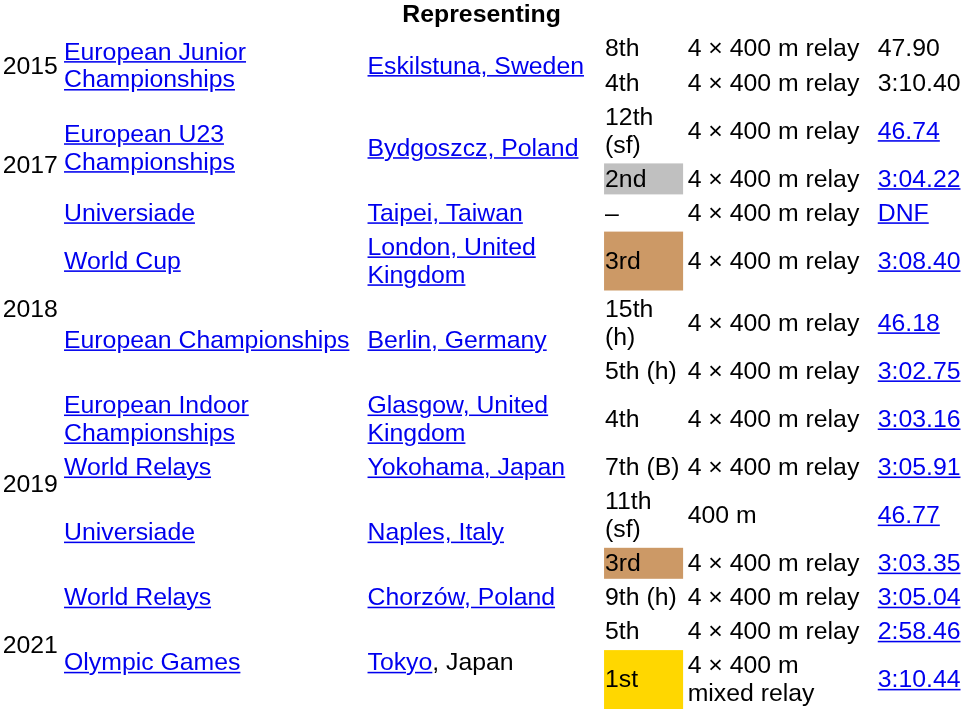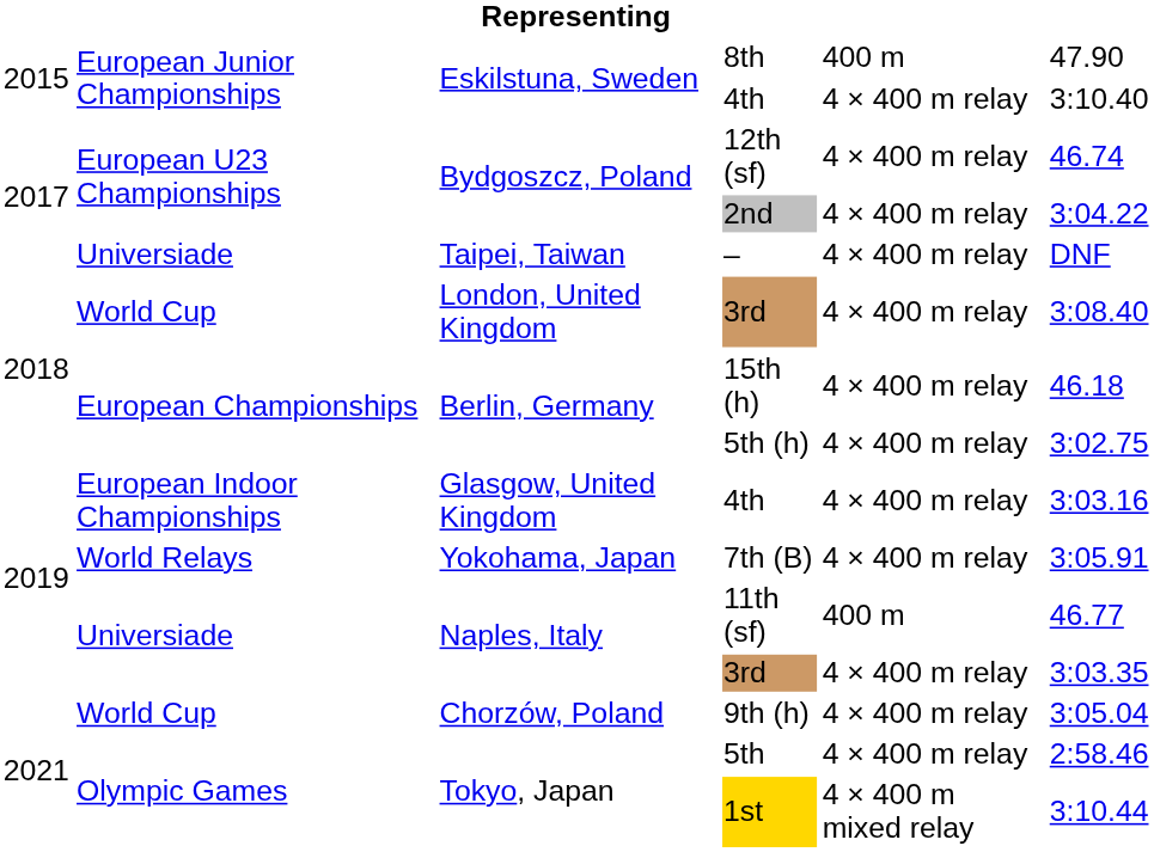 <table>
 <tr>
 <th colspan="6">Representing </th>
 </tr>
 <tr>
 <td rowspan=2>2015</td>
 <td rowspan=2><a href='#'>European Junior Championships</a></td>
 <td rowspan=2><a href='#'>Eskilstuna, Sweden</a></td>
 <td>8th</td>
-<td>4 × 400 m relay</td>
+<td>400 m</td>
 <td>47.90</td>
 </tr>
 <tr>
 <td>4th</td>
 <td>4 × 400 m relay</td>
 <td>3:10.40</td>
 </tr>
 <tr>
 <td rowspan=3>2017</td>
 <td rowspan=2><a href='#'>European U23 Championships</a></td>
 <td rowspan=2><a href='#'>Bydgoszcz, Poland</a></td>
 <td>12th (sf)</td>
 <td>4 × 400 m relay</td>
 <td><a href='#'>46.74</a></td>
 </tr>
 <tr>
 <td bgcolor=silver>2nd</td>
 <td>4 × 400 m relay</td>
 <td><a href='#'>3:04.22</a></td>
 </tr>
 <tr>
 <td><a href='#'>Universiade</a></td>
 <td><a href='#'>Taipei, Taiwan</a></td>
 <td>–</td>
 <td>4 × 400 m relay</td>
 <td><a href='#'>DNF</a></td>
 </tr>
 <tr>
 <td rowspan=3>2018</td>
 <td><a href='#'>World Cup</a></td>
 <td><a href='#'>London, United Kingdom</a></td>
 <td bgcolor=cc9966>3rd</td>
 <td>4 × 400 m relay</td>
 <td><a href='#'>3:08.40</a></td>
 </tr>
 <tr>
 <td rowspan=2><a href='#'>European Championships</a></td>
 <td rowspan=2><a href='#'>Berlin, Germany</a></td>
 <td>15th (h)</td>
 <td>4 × 400 m relay</td>
 <td><a href='#'>46.18</a></td>
 </tr>
 <tr>
 <td>5th (h)</td>
 <td>4 × 400 m relay</td>
 <td><a href='#'>3:02.75</a></td>
 </tr>
 <tr>
 <td rowspan=4>2019</td>
 <td><a href='#'>European Indoor Championships</a></td>
 <td><a href='#'>Glasgow, United Kingdom</a></td>
 <td>4th</td>
 <td>4 × 400 m relay</td>
 <td><a href='#'>3:03.16</a></td>
 </tr>
 <tr>
 <td><a href='#'>World Relays</a></td>
 <td><a href='#'>Yokohama, Japan</a></td>
 <td>7th (B)</td>
 <td>4 × 400 m relay</td>
 <td><a href='#'>3:05.91</a></td>
 </tr>
 <tr>
 <td rowspan=2><a href='#'>Universiade</a></td>
 <td rowspan=2><a href='#'>Naples, Italy</a></td>
 <td>11th (sf)</td>
 <td>400 m</td>
 <td><a href='#'>46.77</a></td>
 </tr>
 <tr>
 <td bgcolor=cc9966>3rd</td>
 <td>4 × 400 m relay</td>
 <td><a href='#'>3:03.35</a></td>
 </tr>
 <tr>
 <td rowspan=3>2021</td>
-<td><a href='#'>World Relays</a></td>
+<td><a href='#'>World Cup</a></td>
 <td><a href='#'>Chorzów, Poland</a></td>
 <td>9th (h)</td>
 <td>4 × 400 m relay</td>
 <td><a href='#'>3:05.04</a></td>
 </tr>
 <tr>
 <td rowspan=2><a href='#'>Olympic Games</a></td>
 <td rowspan=2><a href='#'>Tokyo</a>, Japan</td>
 <td>5th</td>
 <td>4 × 400 m relay</td>
 <td><a href='#'>2:58.46</a></td>
 </tr>
 <tr>
 <td bgcolor=gold>1st</td>
 <td>4 × 400 m mixed relay</td>
 <td><a href='#'>3:10.44</a> </td>
 </tr>
 </table>
